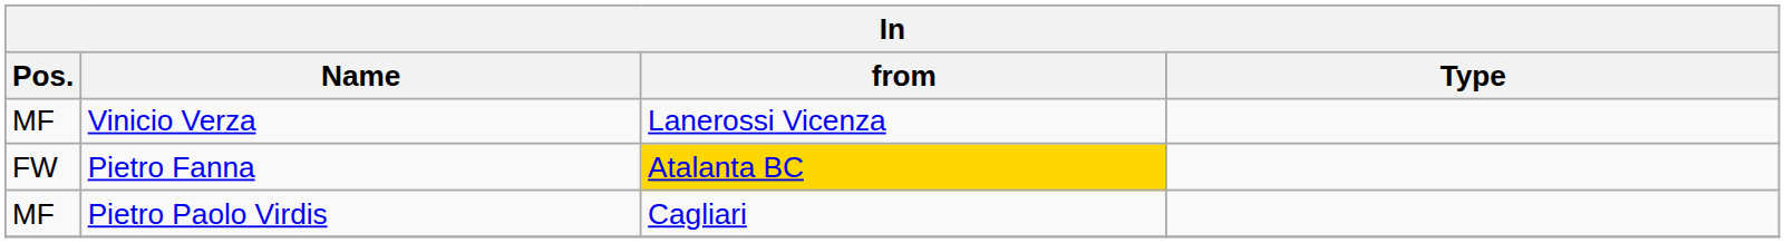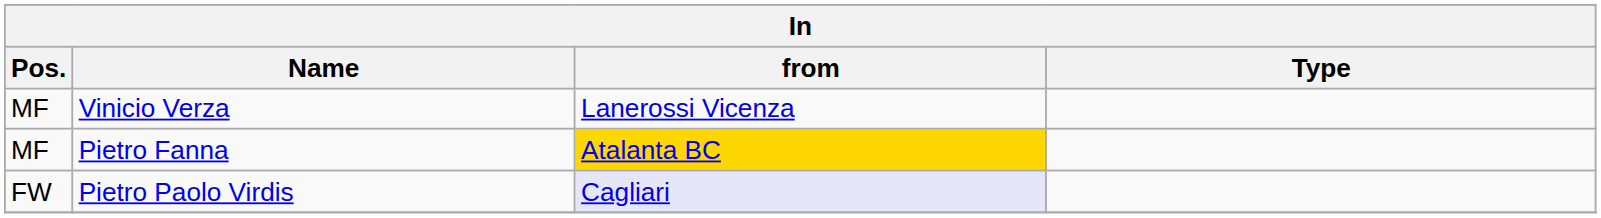 <table class="wikitable" style="font-size:90%;width:99%;">
 <tr>
 <th colspan="4">In</th>
 </tr>
 <tr>
 <th width=3%>Pos.</th>
 <th width=32%>Name</th>
 <th width=30%>from</th>
 <th width=35%>Type</th>
 </tr>
 <tr>
 <td>MF</td>
 <td><a href='#'>Vinicio Verza</a></td>
 <td><a href='#'>Lanerossi Vicenza</a></td>
 <td></td>
 </tr>
 <tr>
-<td>FW</td>
+<td>MF</td>
 <td><a href='#'>Pietro Fanna</a></td>
 <td style="background: gold;"><a href='#'>Atalanta BC</a></td>
 <td></td>
 </tr>
 <tr>
-<td>MF</td>
+<td>FW</td>
 <td><a href='#'>Pietro Paolo Virdis</a></td>
-<td><a href='#'>Cagliari</a></td>
+<td style="background: lavender;"><a href='#'>Cagliari</a></td>
 <td></td>
 </tr>
 <tr>
 </tr>
 </table>
